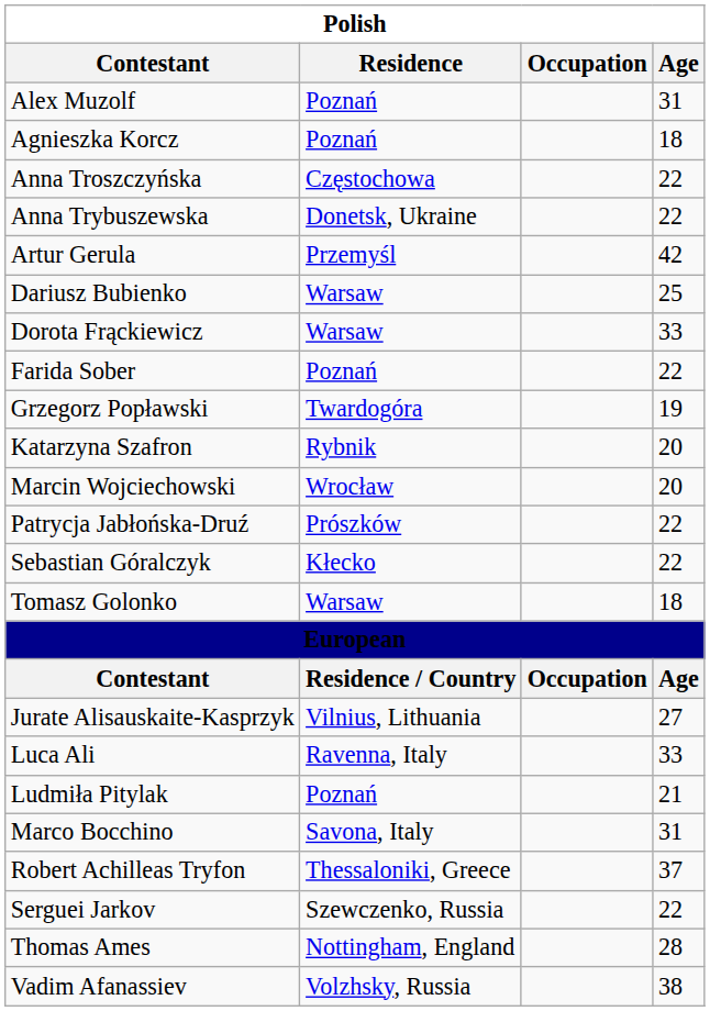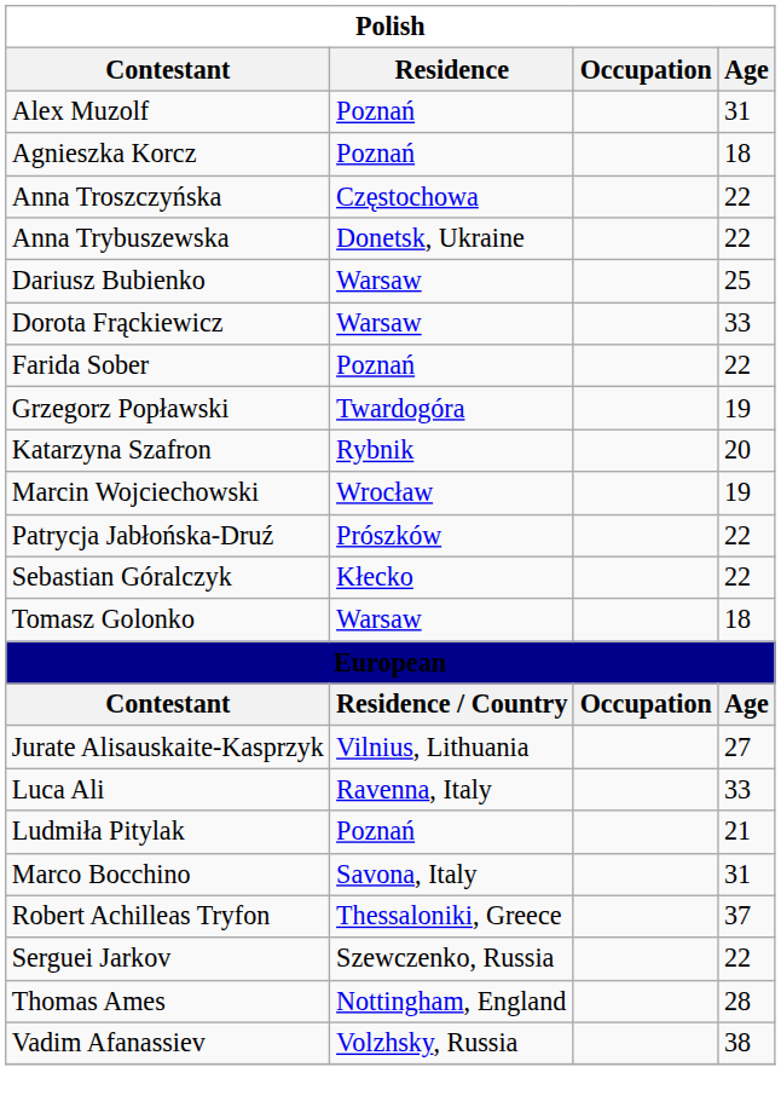 <table class=wikitable>
 <tr>
 <td colspan=4 style="text-align:center" bgcolor="#FFFFFF"><span><strong>Polish</strong></span></td>
 </tr>
 <tr>
 <th>Contestant</th>
 <th>Residence</th>
 <th>Occupation</th>
 <th>Age</th>
 </tr>
 <tr>
 <td>Alex Muzolf</td>
 <td><a href='#'>Poznań</a></td>
 <td></td>
 <td>31</td>
 </tr>
 <tr>
 <td>Agnieszka Korcz</td>
 <td><a href='#'>Poznań</a></td>
 <td></td>
 <td>18</td>
 </tr>
 <tr>
 <td>Anna Troszczyńska</td>
 <td><a href='#'>Częstochowa</a></td>
 <td></td>
 <td>22</td>
 </tr>
 <tr>
 <td>Anna Trybuszewska</td>
 <td><a href='#'>Donetsk</a>, Ukraine</td>
 <td></td>
 <td>22</td>
 </tr>
 <tr>
-<td>Artur Gerula</td>
-<td><a href='#'>Przemyśl</a></td>
-<td></td>
-<td>42</td>
-</tr>
-<tr>
 <td>Dariusz Bubienko</td>
 <td><a href='#'>Warsaw</a></td>
 <td></td>
 <td>25</td>
 </tr>
 <tr>
 <td>Dorota Frąckiewicz</td>
 <td><a href='#'>Warsaw</a></td>
 <td></td>
 <td>33</td>
 </tr>
 <tr>
 <td>Farida Sober</td>
 <td><a href='#'>Poznań</a></td>
 <td></td>
 <td>22</td>
 </tr>
 <tr>
 <td>Grzegorz Popławski</td>
 <td><a href='#'>Twardogóra</a></td>
 <td></td>
 <td>19</td>
 </tr>
 <tr>
 <td>Katarzyna Szafron</td>
 <td><a href='#'>Rybnik</a></td>
 <td></td>
 <td>20</td>
 </tr>
 <tr>
 <td>Marcin Wojciechowski</td>
 <td><a href='#'>Wrocław</a></td>
 <td></td>
-<td>20</td>
+<td>19</td>
 </tr>
 <tr>
 <td>Patrycja Jabłońska-Druź</td>
 <td><a href='#'>Prószków</a></td>
 <td></td>
 <td>22</td>
 </tr>
 <tr>
 <td>Sebastian Góralczyk</td>
 <td><a href='#'>Kłecko</a></td>
 <td></td>
 <td>22</td>
 </tr>
 <tr>
 <td>Tomasz Golonko</td>
 <td><a href='#'>Warsaw</a></td>
 <td></td>
 <td>18</td>
 </tr>
 <tr>
 <td colspan=4 style="text-align:center" bgcolor="#00008B"><span><strong>European</strong></span></td>
 </tr>
 <tr>
 <th>Contestant</th>
 <th>Residence / Country</th>
 <th>Occupation</th>
 <th>Age</th>
 </tr>
 <tr>
 <td>Jurate Alisauskaite-Kasprzyk</td>
 <td><a href='#'>Vilnius</a>, Lithuania</td>
 <td></td>
 <td>27</td>
 </tr>
 <tr>
 <td>Luca Ali</td>
 <td><a href='#'>Ravenna</a>, Italy</td>
 <td></td>
 <td>33</td>
 </tr>
 <tr>
 <td>Ludmiła Pitylak</td>
 <td><a href='#'>Poznań</a></td>
 <td></td>
 <td>21</td>
 </tr>
 <tr>
 <td>Marco Bocchino</td>
 <td><a href='#'>Savona</a>, Italy</td>
 <td></td>
 <td>31</td>
 </tr>
 <tr>
 <td>Robert Achilleas Tryfon</td>
 <td><a href='#'>Thessaloniki</a>, Greece</td>
 <td></td>
 <td>37</td>
 </tr>
 <tr>
 <td>Serguei Jarkov</td>
 <td>Szewczenko, Russia</td>
 <td></td>
 <td>22</td>
 </tr>
 <tr>
 <td>Thomas Ames</td>
 <td><a href='#'>Nottingham</a>, England</td>
 <td></td>
 <td>28</td>
 </tr>
 <tr>
 <td>Vadim Afanassiev</td>
 <td><a href='#'>Volzhsky</a>, Russia</td>
 <td></td>
 <td>38</td>
 </tr>
 <tr>
 </tr>
 </table>
